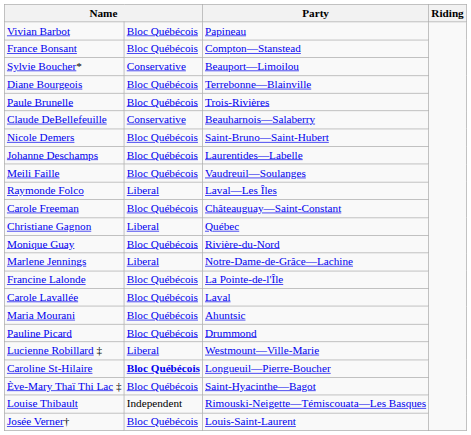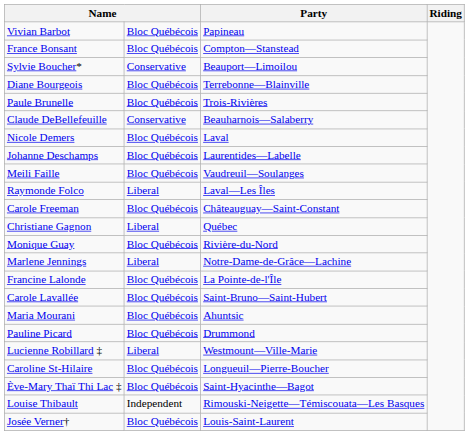 <table class="wikitable">
 <tr>
 <th colspan="2">Name</th>
 <th>Party</th>
 <th>Riding</th>
 </tr>
 <tr>
 <td><a href='#'>Vivian Barbot</a></td>
 <td><a href='#'>Bloc Québécois</a></td>
 <td><a href='#'>Papineau</a></td>
 </tr>
 <tr>
 <td><a href='#'>France Bonsant</a></td>
 <td><a href='#'>Bloc Québécois</a></td>
 <td><a href='#'>Compton—Stanstead</a></td>
 </tr>
 <tr>
 <td><a href='#'>Sylvie Boucher</a>*</td>
 <td><a href='#'>Conservative</a></td>
 <td><a href='#'>Beauport—Limoilou</a></td>
 </tr>
 <tr>
 <td><a href='#'>Diane Bourgeois</a></td>
 <td><a href='#'>Bloc Québécois</a></td>
 <td><a href='#'>Terrebonne—Blainville</a></td>
 </tr>
 <tr>
 <td><a href='#'>Paule Brunelle</a></td>
 <td><a href='#'>Bloc Québécois</a></td>
 <td><a href='#'>Trois-Rivières</a></td>
 </tr>
 <tr>
 <td><a href='#'>Claude DeBellefeuille</a></td>
 <td><a href='#'>Conservative</a></td>
 <td><a href='#'>Beauharnois—Salaberry</a></td>
 </tr>
 <tr>
 <td><a href='#'>Nicole Demers</a></td>
 <td><a href='#'>Bloc Québécois</a></td>
-<td><a href='#'>Saint-Bruno—Saint-Hubert</a></td>
+<td><a href='#'>Laval</a></td>
 </tr>
 <tr>
 <td><a href='#'>Johanne Deschamps</a></td>
 <td><a href='#'>Bloc Québécois</a></td>
 <td><a href='#'>Laurentides—Labelle</a></td>
 </tr>
 <tr>
 <td><a href='#'>Meili Faille</a></td>
 <td><a href='#'>Bloc Québécois</a></td>
 <td><a href='#'>Vaudreuil—Soulanges</a></td>
 </tr>
 <tr>
 <td><a href='#'>Raymonde Folco</a></td>
 <td><a href='#'>Liberal</a></td>
 <td><a href='#'>Laval—Les Îles</a></td>
 </tr>
 <tr>
 <td><a href='#'>Carole Freeman</a></td>
 <td><a href='#'>Bloc Québécois</a></td>
 <td><a href='#'>Châteauguay—Saint-Constant</a></td>
 </tr>
 <tr>
 <td><a href='#'>Christiane Gagnon</a></td>
 <td><a href='#'>Liberal</a></td>
 <td><a href='#'>Québec</a></td>
 </tr>
 <tr>
 <td><a href='#'>Monique Guay</a></td>
 <td><a href='#'>Bloc Québécois</a></td>
 <td><a href='#'>Rivière-du-Nord</a></td>
 </tr>
 <tr>
 <td><a href='#'>Marlene Jennings</a></td>
 <td><a href='#'>Liberal</a></td>
 <td><a href='#'>Notre-Dame-de-Grâce—Lachine</a></td>
 </tr>
 <tr>
 <td><a href='#'>Francine Lalonde</a></td>
 <td><a href='#'>Bloc Québécois</a></td>
 <td><a href='#'>La Pointe-de-l'Île</a></td>
 </tr>
 <tr>
 <td><a href='#'>Carole Lavallée</a></td>
 <td><a href='#'>Bloc Québécois</a></td>
-<td><a href='#'>Laval</a></td>
+<td><a href='#'>Saint-Bruno—Saint-Hubert</a></td>
 </tr>
 <tr>
 <td><a href='#'>Maria Mourani</a></td>
 <td><a href='#'>Bloc Québécois</a></td>
 <td><a href='#'>Ahuntsic</a></td>
 </tr>
 <tr>
 <td><a href='#'>Pauline Picard</a></td>
 <td><a href='#'>Bloc Québécois</a></td>
 <td><a href='#'>Drummond</a></td>
 </tr>
 <tr>
 <td><a href='#'>Lucienne Robillard</a> ‡</td>
 <td><a href='#'>Liberal</a></td>
 <td><a href='#'>Westmount—Ville-Marie</a></td>
 </tr>
 <tr>
 <td><a href='#'>Caroline St-Hilaire</a></td>
-<td><strong><a href='#'>Bloc Québécois</a></strong></td>
+<td><a href='#'>Bloc Québécois</a></td>
 <td><a href='#'>Longueuil—Pierre-Boucher</a></td>
 </tr>
 <tr>
 <td><a href='#'>Ève-Mary Thaï Thi Lac</a> ‡</td>
 <td><a href='#'>Bloc Québécois</a></td>
 <td><a href='#'>Saint-Hyacinthe—Bagot</a></td>
 </tr>
 <tr>
 <td><a href='#'>Louise Thibault</a></td>
 <td>Independent</td>
 <td><a href='#'>Rimouski-Neigette—Témiscouata—Les Basques</a></td>
 </tr>
 <tr>
 <td><a href='#'>Josée Verner</a>†</td>
 <td><a href='#'>Bloc Québécois</a></td>
 <td><a href='#'>Louis-Saint-Laurent</a></td>
 </tr>
 </table>
